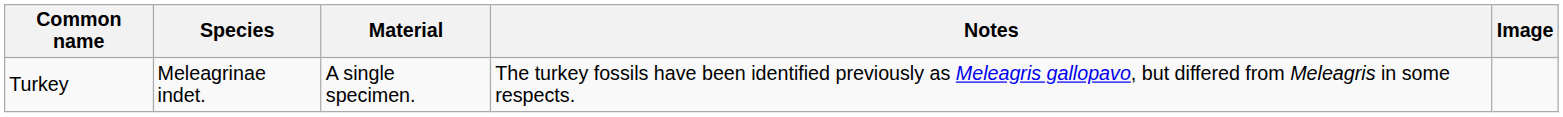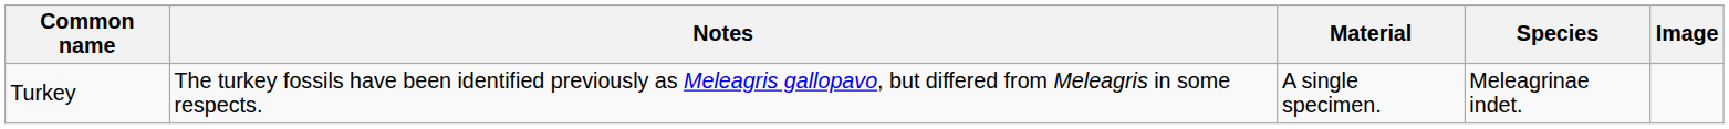 <table class="wikitable" align="center" width="100%">
 <tr>
 <th>Common name</th>
+<th>Notes</th>
+<th>Material</th>
 <th>Species</th>
-<th>Material</th>
-<th>Notes</th>
 <th>Image</th>
 </tr>
 <tr>
 <td>Turkey</td>
+<td>The turkey fossils have been identified previously as <em><a href='#'>Meleagris gallopavo</a></em>, but differed from <em>Meleagris</em> in some respects.</td>
+<td>A single specimen.</td>
 <td>Meleagrinae indet.</td>
-<td>A single specimen.</td>
-<td>The turkey fossils have been identified previously as <em><a href='#'>Meleagris gallopavo</a></em>, but differed from <em>Meleagris</em> in some respects.</td>
 <td></td>
 </tr>
 </table>
